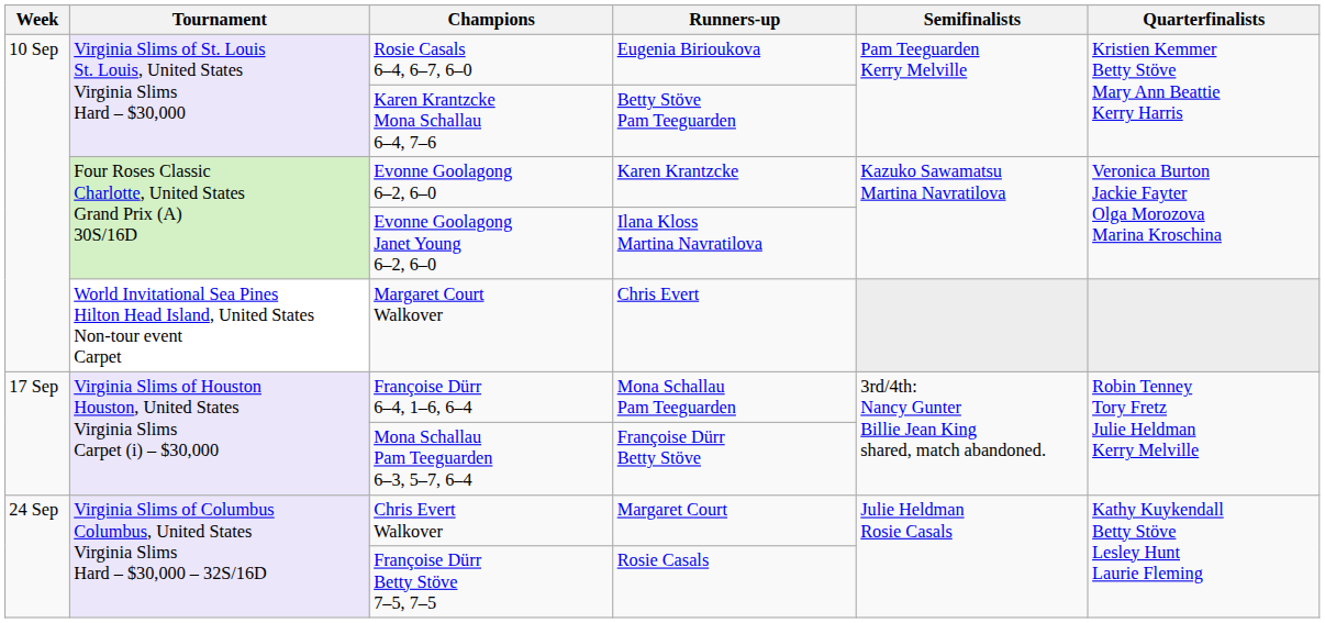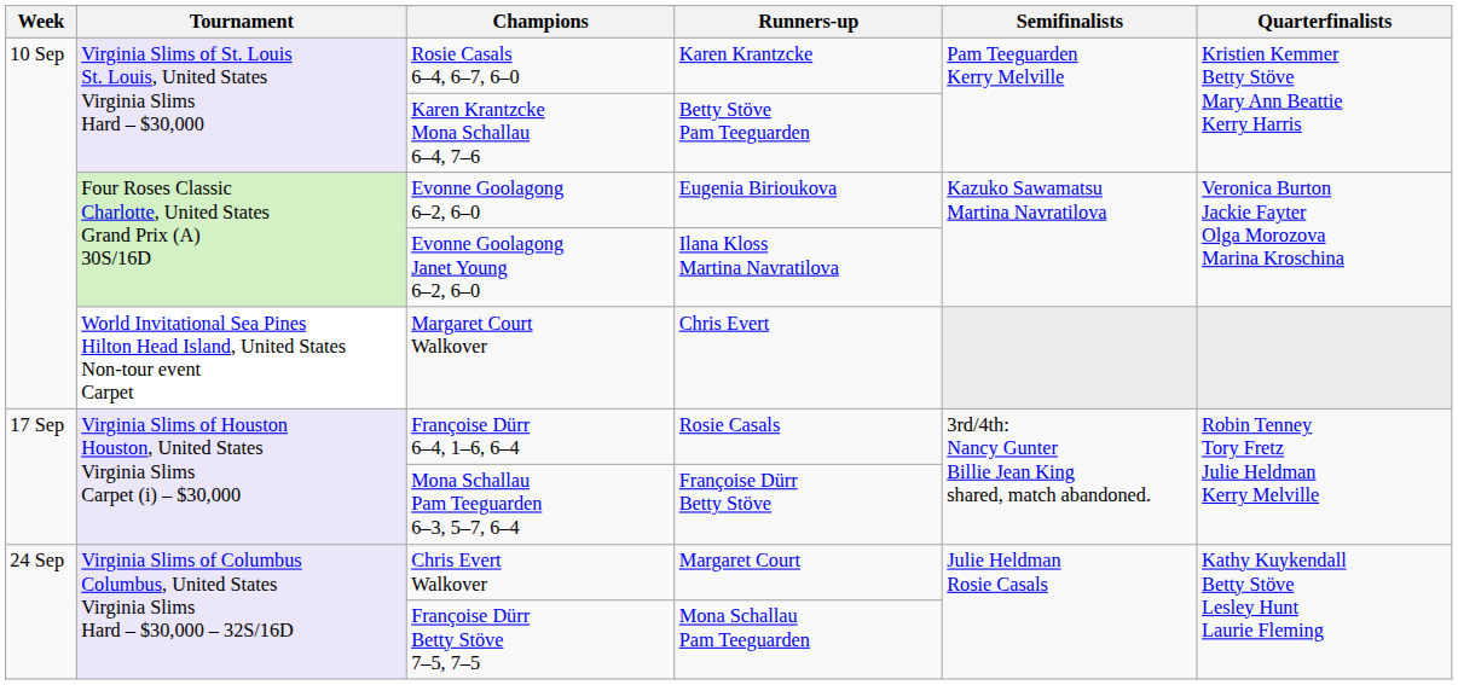 <table class=wikitable style=font-size:95%>
 <tr>
 <th style="width:48px;">Week</th>
 <th style="width:248px;">Tournament</th>
 <th style="width:200px;">Champions</th>
 <th style="width:200px;">Runners-up</th>
 <th style="width:190px;">Semifinalists</th>
 <th style="width:190px;">Quarterfinalists</th>
 </tr>
 <tr valign=top>
 <td rowspan=5>10 Sep</td>
 <td style="background:#ebe6fa;" rowspan=2><a href='#'>Virginia Slims of St. Louis</a><br><a href='#'>St. Louis</a>, United States<br>Virginia Slims<br>Hard – $30,000</td>
 <td> <a href='#'>Rosie Casals</a> <br>6–4, 6–7, 6–0</td>
-<td> <a href='#'>Eugenia Birioukova</a></td>
+<td> <a href='#'>Karen Krantzcke</a></td>
 <td rowspan=2> <a href='#'>Pam Teeguarden</a> <br> <a href='#'>Kerry Melville</a></td>
 <td rowspan=2> <a href='#'>Kristien Kemmer</a> <br> <a href='#'>Betty Stöve</a> <br> <a href='#'>Mary Ann Beattie</a> <br> <a href='#'>Kerry Harris</a></td>
 </tr>
 <tr valign=top>
 <td> <a href='#'>Karen Krantzcke</a><br> <a href='#'>Mona Schallau</a><br>6–4, 7–6</td>
 <td> <a href='#'>Betty Stöve</a> <br>  <a href='#'>Pam Teeguarden</a></td>
 </tr>
 <tr valign=top>
 <td style="background:#D4F1C5;" rowspan="2">Four Roses Classic <br> <a href='#'>Charlotte</a>, United States <br>Grand Prix (A) <br> 30S/16D</td>
 <td> <a href='#'>Evonne Goolagong</a> <br> 6–2, 6–0</td>
-<td> <a href='#'>Karen Krantzcke</a></td>
+<td> <a href='#'>Eugenia Birioukova</a></td>
 <td rowspan=2> <a href='#'>Kazuko Sawamatsu</a> <br>  <a href='#'>Martina Navratilova</a></td>
 <td rowspan=2> <a href='#'>Veronica Burton</a> <br>  <a href='#'>Jackie Fayter</a> <br>  <a href='#'>Olga Morozova</a> <br>  <a href='#'>Marina Kroschina</a></td>
 </tr>
 <tr valign=top>
 <td> <a href='#'>Evonne Goolagong</a> <br>  <a href='#'>Janet Young</a> <br> 6–2, 6–0</td>
 <td> <a href='#'>Ilana Kloss</a> <br>  <a href='#'>Martina Navratilova</a></td>
 </tr>
 <tr valign=top>
 <td style="background:#fff;"><a href='#'>World Invitational Sea Pines</a><br> <a href='#'>Hilton Head Island</a>, United States<br>Non-tour event<br>Carpet</td>
 <td> <a href='#'>Margaret Court</a><br>Walkover</td>
 <td> <a href='#'>Chris Evert</a></td>
 <td style="background:#ededed;"></td>
 <td style="background:#ededed;"></td>
 </tr>
 <tr valign=top>
 <td rowspan=2>17 Sep</td>
 <td style="background:#ebe6fa;" rowspan=2><a href='#'>Virginia Slims of Houston</a><br><a href='#'>Houston</a>, United States<br>Virginia Slims<br>Carpet (i) – $30,000</td>
 <td> <a href='#'>Françoise Dürr</a> <br>6–4, 1–6, 6–4</td>
-<td> <a href='#'>Mona Schallau</a><br> <a href='#'>Pam Teeguarden</a></td>
+<td> <a href='#'>Rosie Casals</a></td>
 <td rowspan=2>3rd/4th:<br>  <a href='#'>Nancy Gunter</a> <br>  <a href='#'>Billie Jean King</a> <br> shared, match abandoned.</td>
 <td rowspan=2> <a href='#'>Robin Tenney</a> <br> <a href='#'>Tory Fretz</a> <br> <a href='#'>Julie Heldman</a> <br> <a href='#'>Kerry Melville</a></td>
 </tr>
 <tr valign=top>
 <td> <a href='#'>Mona Schallau</a><br> <a href='#'>Pam Teeguarden</a><br>6–3, 5–7, 6–4</td>
 <td> <a href='#'>Françoise Dürr</a><br> <a href='#'>Betty Stöve</a></td>
 </tr>
 <tr valign=top>
 <td rowspan=2>24 Sep</td>
 <td style="background:#ebe6fa;" rowspan=2><a href='#'>Virginia Slims of Columbus</a><br><a href='#'>Columbus</a>, United States<br>Virginia Slims<br>Hard – $30,000 – 	32S/16D</td>
 <td> <a href='#'>Chris Evert</a> <br>Walkover</td>
 <td> <a href='#'>Margaret Court</a></td>
 <td rowspan=2> <a href='#'>Julie Heldman</a> <br> <a href='#'>Rosie Casals</a></td>
 <td rowspan=2> <a href='#'>Kathy Kuykendall</a> <br> <a href='#'>Betty Stöve</a> <br> <a href='#'>Lesley Hunt</a> <br> <a href='#'>Laurie Fleming</a></td>
 </tr>
 <tr valign=top>
 <td> <a href='#'>Françoise Dürr</a> <br>  <a href='#'>Betty Stöve</a><br>7–5, 7–5</td>
-<td> <a href='#'>Rosie Casals</a></td>
+<td> <a href='#'>Mona Schallau</a><br> <a href='#'>Pam Teeguarden</a></td>
 </tr>
 </table>
